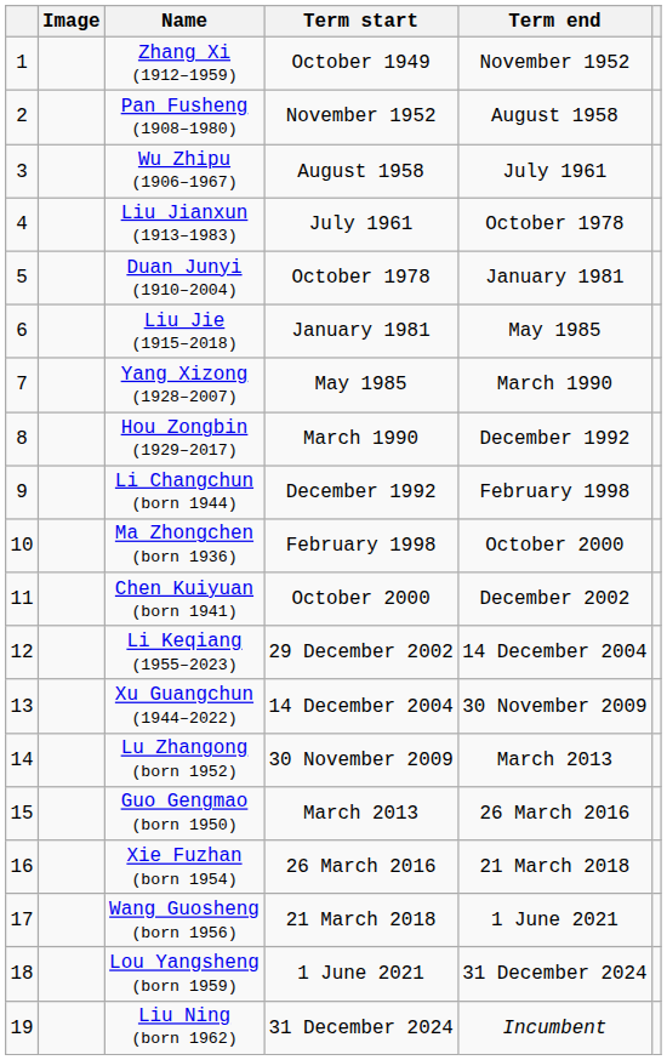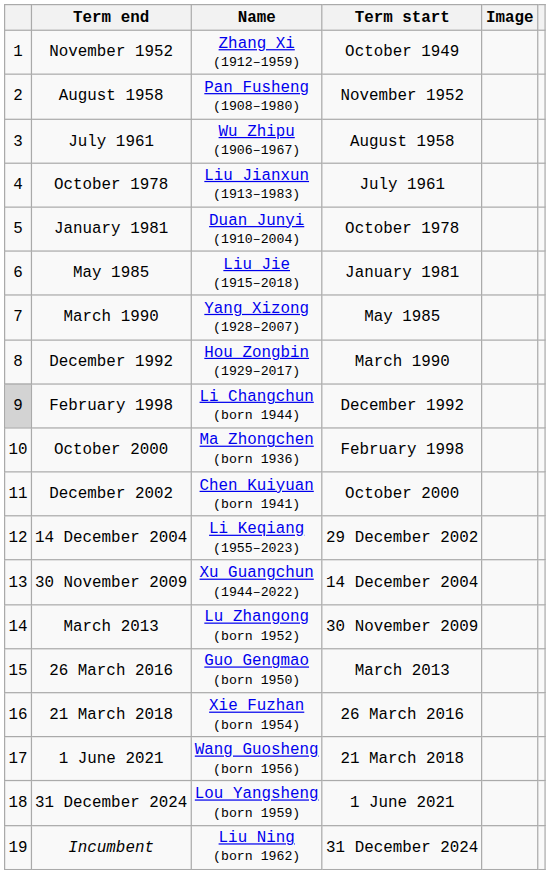 <table class="wikitable" style="text-align:center">
 <tr>
 <th></th>
-<th>Image</th>
+<th>Term end</th>
 <th>Name</th>
 <th>Term start</th>
-<th>Term end</th>
+<th>Image</th>
 <th></th>
 </tr>
 <tr>
 <td>1</td>
-<td></td>
+<td>November 1952</td>
 <td><a href='#'>Zhang Xi</a><br><small>(1912–1959)</small></td>
 <td>October 1949</td>
-<td>November 1952</td>
+<td></td>
 <td></td>
 </tr>
 <tr>
 <td>2</td>
-<td></td>
+<td>August 1958</td>
 <td><a href='#'>Pan Fusheng</a><br><small>(1908–1980)</small></td>
 <td>November 1952</td>
-<td>August 1958</td>
+<td></td>
 <td></td>
 </tr>
 <tr>
 <td>3</td>
-<td></td>
+<td>July 1961</td>
 <td><a href='#'>Wu Zhipu</a><br><small>(1906–1967)</small></td>
 <td>August 1958</td>
-<td>July 1961</td>
+<td></td>
 <td></td>
 </tr>
 <tr>
 <td>4</td>
-<td></td>
+<td>October 1978</td>
 <td><a href='#'>Liu Jianxun</a><br><small>(1913–1983)</small></td>
 <td>July 1961</td>
-<td>October 1978</td>
+<td></td>
 <td></td>
 </tr>
 <tr>
 <td>5</td>
-<td></td>
+<td>January 1981</td>
 <td><a href='#'>Duan Junyi</a><br><small>(1910–2004)</small></td>
 <td>October 1978</td>
-<td>January 1981</td>
+<td></td>
 <td></td>
 </tr>
 <tr>
 <td>6</td>
-<td></td>
+<td>May 1985</td>
 <td><a href='#'>Liu Jie</a><br><small>(1915–2018)</small></td>
 <td>January 1981</td>
-<td>May 1985</td>
+<td></td>
 <td></td>
 </tr>
 <tr>
 <td>7</td>
-<td></td>
+<td>March 1990</td>
 <td><a href='#'>Yang Xizong</a><br><small>(1928–2007)</small></td>
 <td>May 1985</td>
-<td>March 1990</td>
+<td></td>
 <td></td>
 </tr>
 <tr>
 <td>8</td>
-<td></td>
+<td>December 1992</td>
 <td><a href='#'>Hou Zongbin</a><br><small>(1929–2017)</small></td>
 <td>March 1990</td>
-<td>December 1992</td>
+<td></td>
 <td></td>
 </tr>
 <tr>
-<td>9</td>
-<td></td>
+<td style="background: lightgrey;">9</td>
+<td>February 1998</td>
 <td><a href='#'>Li Changchun</a><br><small>(born 1944)</small></td>
 <td>December 1992</td>
-<td>February 1998</td>
+<td></td>
 <td></td>
 </tr>
 <tr>
 <td>10</td>
-<td></td>
+<td>October 2000</td>
 <td><a href='#'>Ma Zhongchen</a><br><small>(born 1936)</small></td>
 <td>February 1998</td>
-<td>October 2000</td>
+<td></td>
 <td></td>
 </tr>
 <tr>
 <td>11</td>
-<td></td>
+<td>December 2002</td>
 <td><a href='#'>Chen Kuiyuan</a><br><small>(born 1941)</small></td>
 <td>October 2000</td>
-<td>December 2002</td>
+<td></td>
 <td></td>
 </tr>
 <tr>
 <td>12</td>
-<td></td>
+<td>14 December 2004</td>
 <td><a href='#'>Li Keqiang</a><br><small>(1955–2023)</small></td>
 <td>29 December 2002</td>
-<td>14 December 2004</td>
+<td></td>
 <td></td>
 </tr>
 <tr>
 <td>13</td>
-<td></td>
+<td>30 November 2009</td>
 <td><a href='#'>Xu Guangchun</a><br><small>(1944–2022)</small></td>
 <td>14 December 2004</td>
-<td>30 November 2009</td>
+<td></td>
 <td></td>
 </tr>
 <tr>
 <td>14</td>
-<td></td>
+<td>March 2013</td>
 <td><a href='#'>Lu Zhangong</a><br><small>(born 1952)</small></td>
 <td>30 November 2009</td>
-<td>March 2013</td>
+<td></td>
 <td></td>
 </tr>
 <tr>
 <td>15</td>
-<td></td>
+<td>26 March 2016</td>
 <td><a href='#'>Guo Gengmao</a><br><small>(born 1950)</small></td>
 <td>March 2013</td>
-<td>26 March 2016</td>
+<td></td>
 <td></td>
 </tr>
 <tr>
 <td>16</td>
-<td></td>
+<td>21 March 2018</td>
 <td><a href='#'>Xie Fuzhan</a><br><small>(born 1954)</small></td>
 <td>26 March 2016</td>
-<td>21 March 2018</td>
+<td></td>
 <td></td>
 </tr>
 <tr>
 <td>17</td>
-<td></td>
+<td>1 June 2021</td>
 <td><a href='#'>Wang Guosheng</a><br><small>(born 1956)</small></td>
 <td>21 March 2018</td>
-<td>1 June 2021</td>
+<td></td>
 <td></td>
 </tr>
 <tr>
 <td>18</td>
-<td></td>
+<td>31 December 2024</td>
 <td><a href='#'>Lou Yangsheng</a><br><small>(born 1959)</small></td>
 <td>1 June 2021</td>
-<td>31 December 2024</td>
+<td></td>
 <td></td>
 </tr>
 <tr>
 <td>19</td>
-<td></td>
+<td><em>Incumbent</em></td>
 <td><a href='#'>Liu Ning</a><br><small>(born 1962)</small></td>
 <td>31 December 2024</td>
-<td><em>Incumbent</em></td>
+<td></td>
 <td></td>
 </tr>
 </table>
